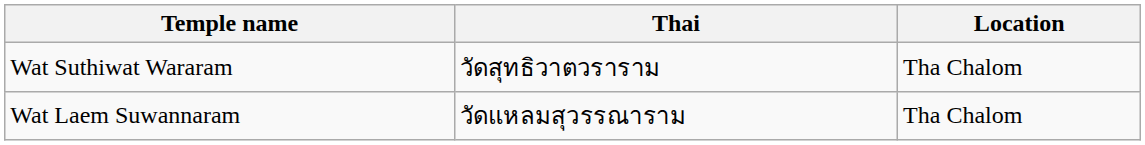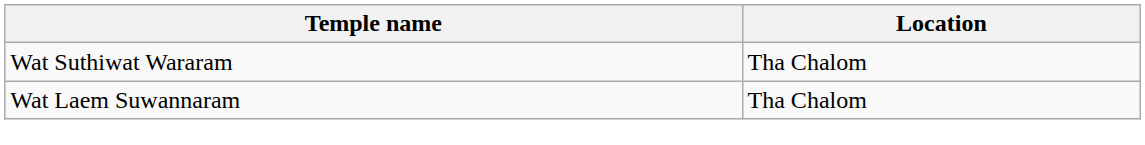 <table class="wikitable" style="width:60%;">
 <tr>
 <th>Temple name</th>
-<th>Thai</th>
 <th>Location</th>
 </tr>
 <tr>
 <td>Wat Suthiwat Wararam</td>
-<td>วัดสุทธิวาตวราราม</td>
 <td>Tha Chalom</td>
 </tr>
 <tr>
 <td>Wat Laem Suwannaram</td>
-<td>วัดแหลมสุวรรณาราม</td>
 <td>Tha Chalom</td>
 </tr>
 </table>
